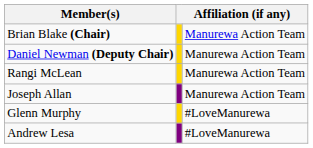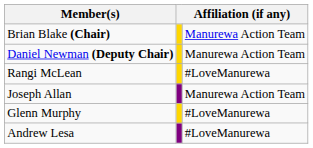 <table class="wikitable">
 <tr>
 <th>Member(s)</th>
 <th colspan="2">Affiliation (if any)</th>
 </tr>
 <tr>
 <td>Brian Blake <strong>(Chair)</strong></td>
 <td bgcolor="gold"></td>
 <td><a href='#'>Manurewa</a> Action Team</td>
 </tr>
 <tr>
 <td><a href='#'>Daniel Newman</a> <strong>(Deputy Chair)</strong></td>
 <td bgcolor="gold"></td>
 <td>Manurewa Action Team</td>
 </tr>
 <tr>
 <td>Rangi McLean</td>
 <td bgcolor="gold"></td>
-<td>Manurewa Action Team</td>
+<td>#LoveManurewa</td>
 </tr>
 <tr>
 <td>Joseph Allan</td>
 <td bgcolor=#800080></td>
 <td>Manurewa Action Team</td>
 </tr>
 <tr>
 <td>Glenn Murphy</td>
 <td bgcolor="gold"></td>
 <td>#LoveManurewa</td>
 </tr>
 <tr>
 <td>Andrew Lesa</td>
 <td bgcolor=#800080></td>
 <td>#LoveManurewa</td>
 </tr>
 </table>
